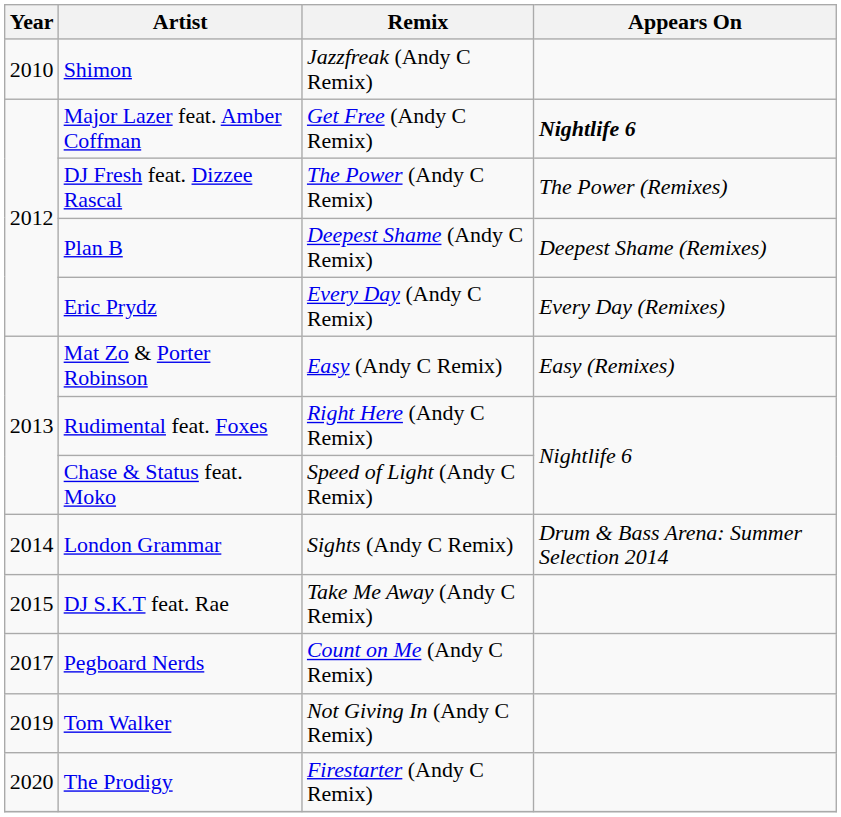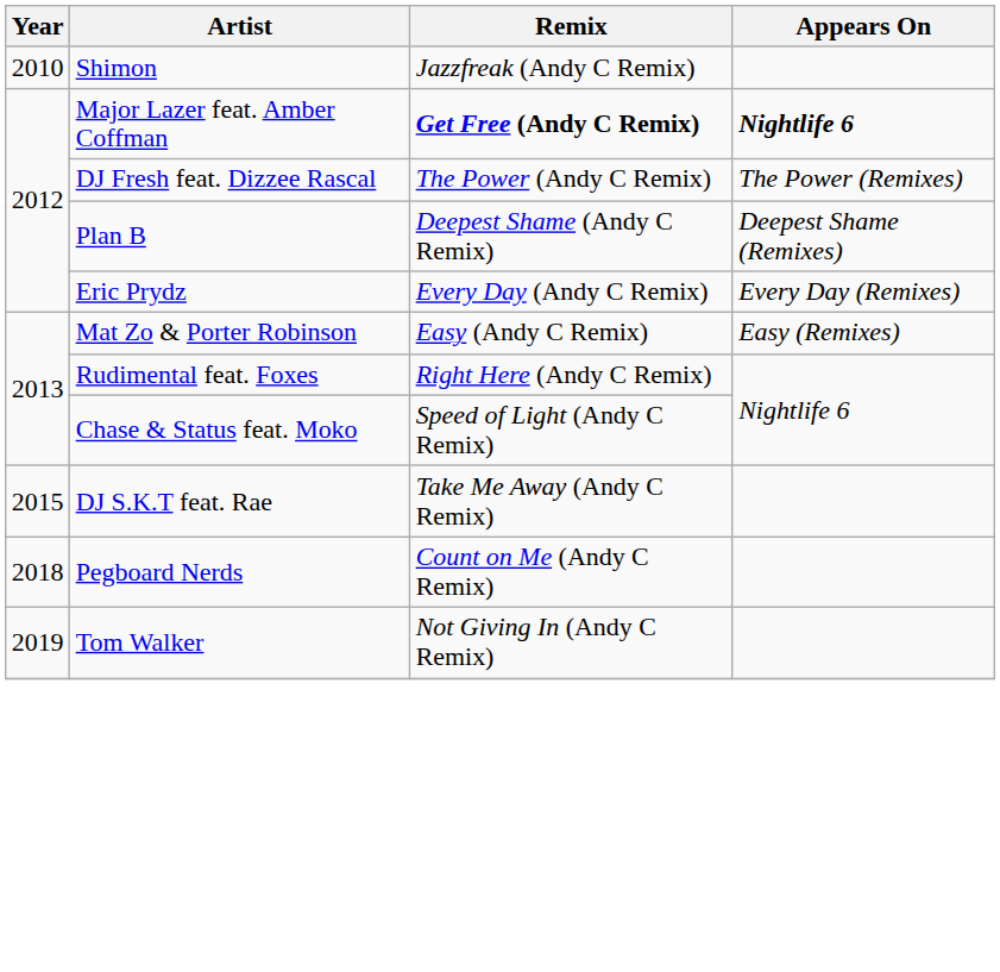 <table class="wikitable">
 <tr>
 <th>Year</th>
 <th>Artist</th>
 <th>Remix</th>
 <th>Appears On</th>
 </tr>
 <tr>
 <td>2010</td>
 <td><a href='#'>Shimon</a></td>
 <td><em>Jazzfreak</em> (Andy C Remix)</td>
 <td></td>
 </tr>
 <tr>
 <td rowspan="4">2012</td>
 <td><a href='#'>Major Lazer</a> feat. <a href='#'>Amber Coffman</a></td>
-<td><em><a href='#'>Get Free</a></em> (Andy C Remix)</td>
+<td><strong><em><a href='#'>Get Free</a></em> (Andy C Remix)</strong></td>
 <td><strong><em>Nightlife 6</em></strong></td>
 </tr>
 <tr>
 <td><a href='#'>DJ Fresh</a> feat. <a href='#'>Dizzee Rascal</a></td>
 <td><em><a href='#'>The Power</a></em> (Andy C Remix)</td>
 <td><em>The Power (Remixes)</em></td>
 </tr>
 <tr>
 <td><a href='#'>Plan B</a></td>
 <td><em><a href='#'>Deepest Shame</a></em> (Andy C Remix)</td>
 <td><em>Deepest Shame (Remixes)</em></td>
 </tr>
 <tr>
 <td><a href='#'>Eric Prydz</a></td>
 <td><em><a href='#'>Every Day</a></em> (Andy C Remix)</td>
 <td><em>Every Day (Remixes)</em></td>
 </tr>
 <tr>
 <td rowspan="3">2013</td>
 <td><a href='#'>Mat Zo</a> & <a href='#'>Porter Robinson</a></td>
 <td><em><a href='#'>Easy</a></em> (Andy C Remix)</td>
 <td><em>Easy (Remixes)</em></td>
 </tr>
 <tr>
 <td><a href='#'>Rudimental</a> feat. <a href='#'>Foxes</a></td>
 <td><em><a href='#'>Right Here</a></em> (Andy C Remix)</td>
 <td rowspan="2"><em>Nightlife 6</em></td>
 </tr>
 <tr>
 <td><a href='#'>Chase & Status</a> feat. <a href='#'>Moko</a></td>
 <td><em>Speed of Light </em> (Andy C Remix)</td>
 </tr>
 <tr>
-<td>2014</td>
-<td><a href='#'>London Grammar</a></td>
-<td><em>Sights</em> (Andy C Remix)</td>
-<td><em>Drum & Bass Arena: Summer Selection 2014</em></td>
-</tr>
-<tr>
 <td>2015</td>
 <td><a href='#'>DJ S.K.T</a> feat. Rae</td>
 <td><em>Take Me Away</em> (Andy C Remix)</td>
 <td></td>
 </tr>
 <tr>
-<td>2017</td>
+<td>2018</td>
 <td><a href='#'>Pegboard Nerds</a></td>
 <td><em><a href='#'>Count on Me</a></em> (Andy C Remix)</td>
 <td></td>
 </tr>
 <tr>
 <td>2019</td>
 <td><a href='#'>Tom Walker</a></td>
 <td><em>Not Giving In</em> (Andy C Remix)</td>
 <td></td>
 </tr>
 <tr>
-<td>2020</td>
-<td><a href='#'>The Prodigy</a></td>
-<td><em><a href='#'>Firestarter</a></em> (Andy C Remix)</td>
-<td></td>
-</tr>
-<tr>
 </tr>
 </table>
